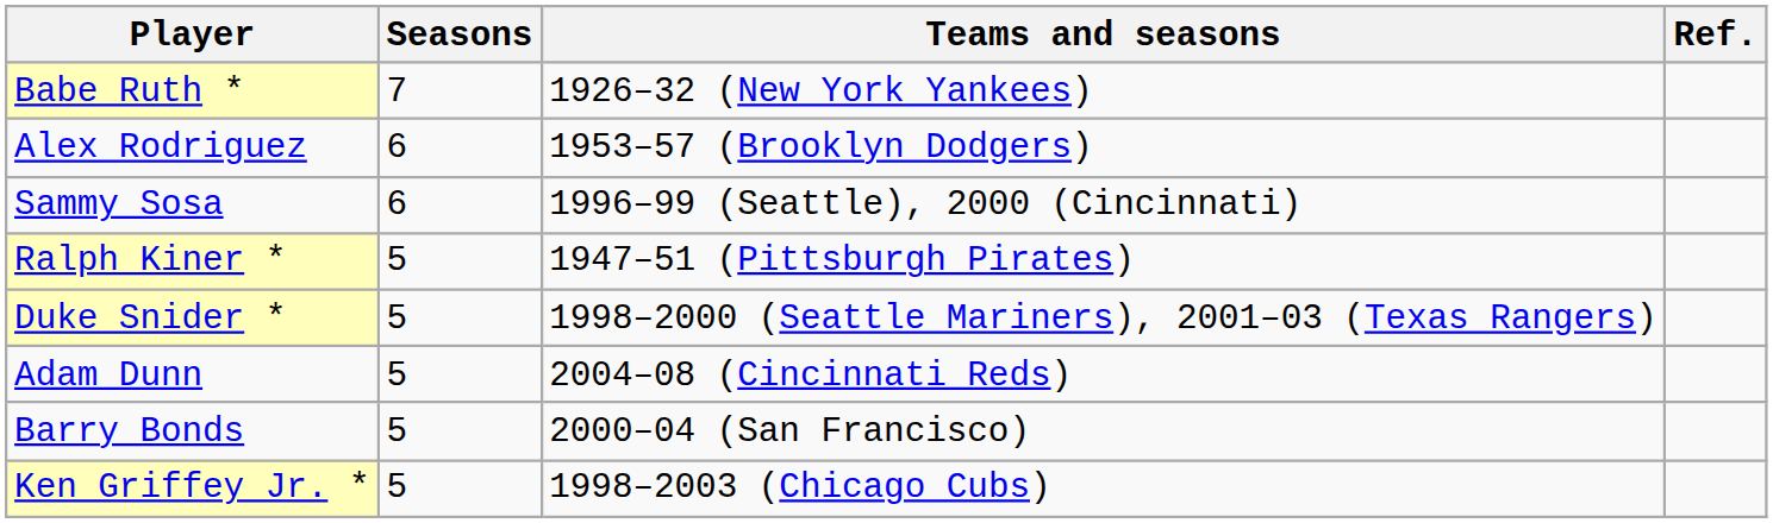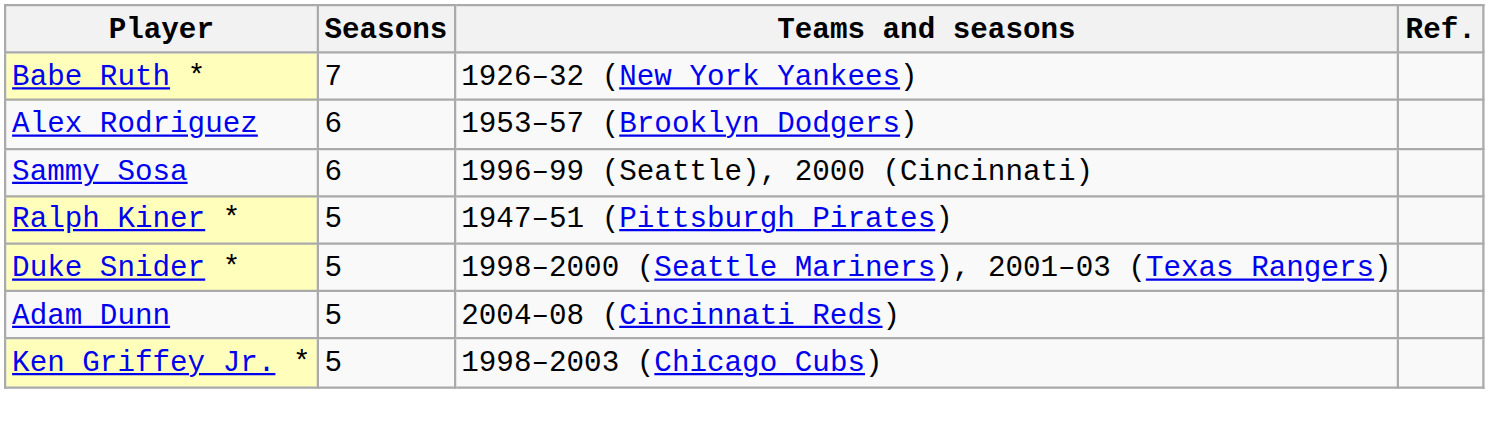 <table class="wikitable">
 <tr>
 <th>Player</th>
 <th>Seasons</th>
 <th>Teams and seasons</th>
 <th>Ref.</th>
 </tr>
 <tr>
 <td style="background-color:#ffffbb"><a href='#'>Babe Ruth</a> *</td>
 <td>7</td>
 <td>1926–32 (<a href='#'>New York Yankees</a>)</td>
 <td></td>
 </tr>
 <tr>
 <td><a href='#'>Alex Rodriguez</a></td>
 <td>6</td>
 <td>1953–57 (<a href='#'>Brooklyn Dodgers</a>)</td>
 <td></td>
 </tr>
 <tr>
 <td><a href='#'>Sammy Sosa</a></td>
 <td>6</td>
 <td>1996–99 (Seattle), 2000 (Cincinnati)</td>
 <td></td>
 </tr>
 <tr>
 <td style="background-color:#ffffbb"><a href='#'>Ralph Kiner</a> *</td>
 <td>5</td>
 <td>1947–51 (<a href='#'>Pittsburgh Pirates</a>)</td>
 <td></td>
 </tr>
 <tr>
 <td style="background-color:#ffffbb"><a href='#'>Duke Snider</a> *</td>
 <td>5</td>
 <td>1998–2000 (<a href='#'>Seattle Mariners</a>), 2001–03 (<a href='#'>Texas Rangers</a>)</td>
 <td></td>
 </tr>
 <tr>
 <td><a href='#'>Adam Dunn</a></td>
 <td>5</td>
 <td>2004–08 (<a href='#'>Cincinnati Reds</a>)</td>
 <td></td>
 </tr>
 <tr>
-<td><a href='#'>Barry Bonds</a></td>
-<td>5</td>
-<td>2000–04 (San Francisco)</td>
-<td></td>
-</tr>
-<tr>
 <td style="background-color:#ffffbb"><a href='#'>Ken Griffey Jr.</a> *</td>
 <td>5</td>
 <td>1998–2003 (<a href='#'>Chicago Cubs</a>)</td>
 <td></td>
 </tr>
 </table>
